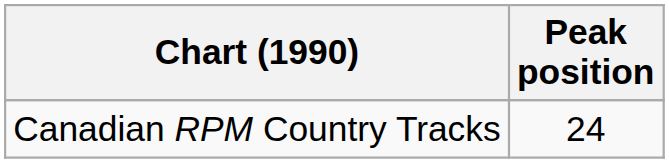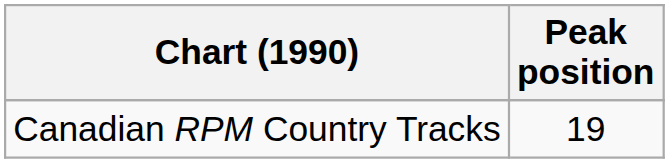 <table class="wikitable sortable">
 <tr>
 <th align="left">Chart (1990)</th>
 <th align="center">Peak<br>position</th>
 </tr>
 <tr>
 </tr>
 <tr>
 <td align="left">Canadian <em>RPM</em> Country Tracks</td>
-<td align="center">24</td>
+<td align="center">19</td>
 </tr>
 </table>
